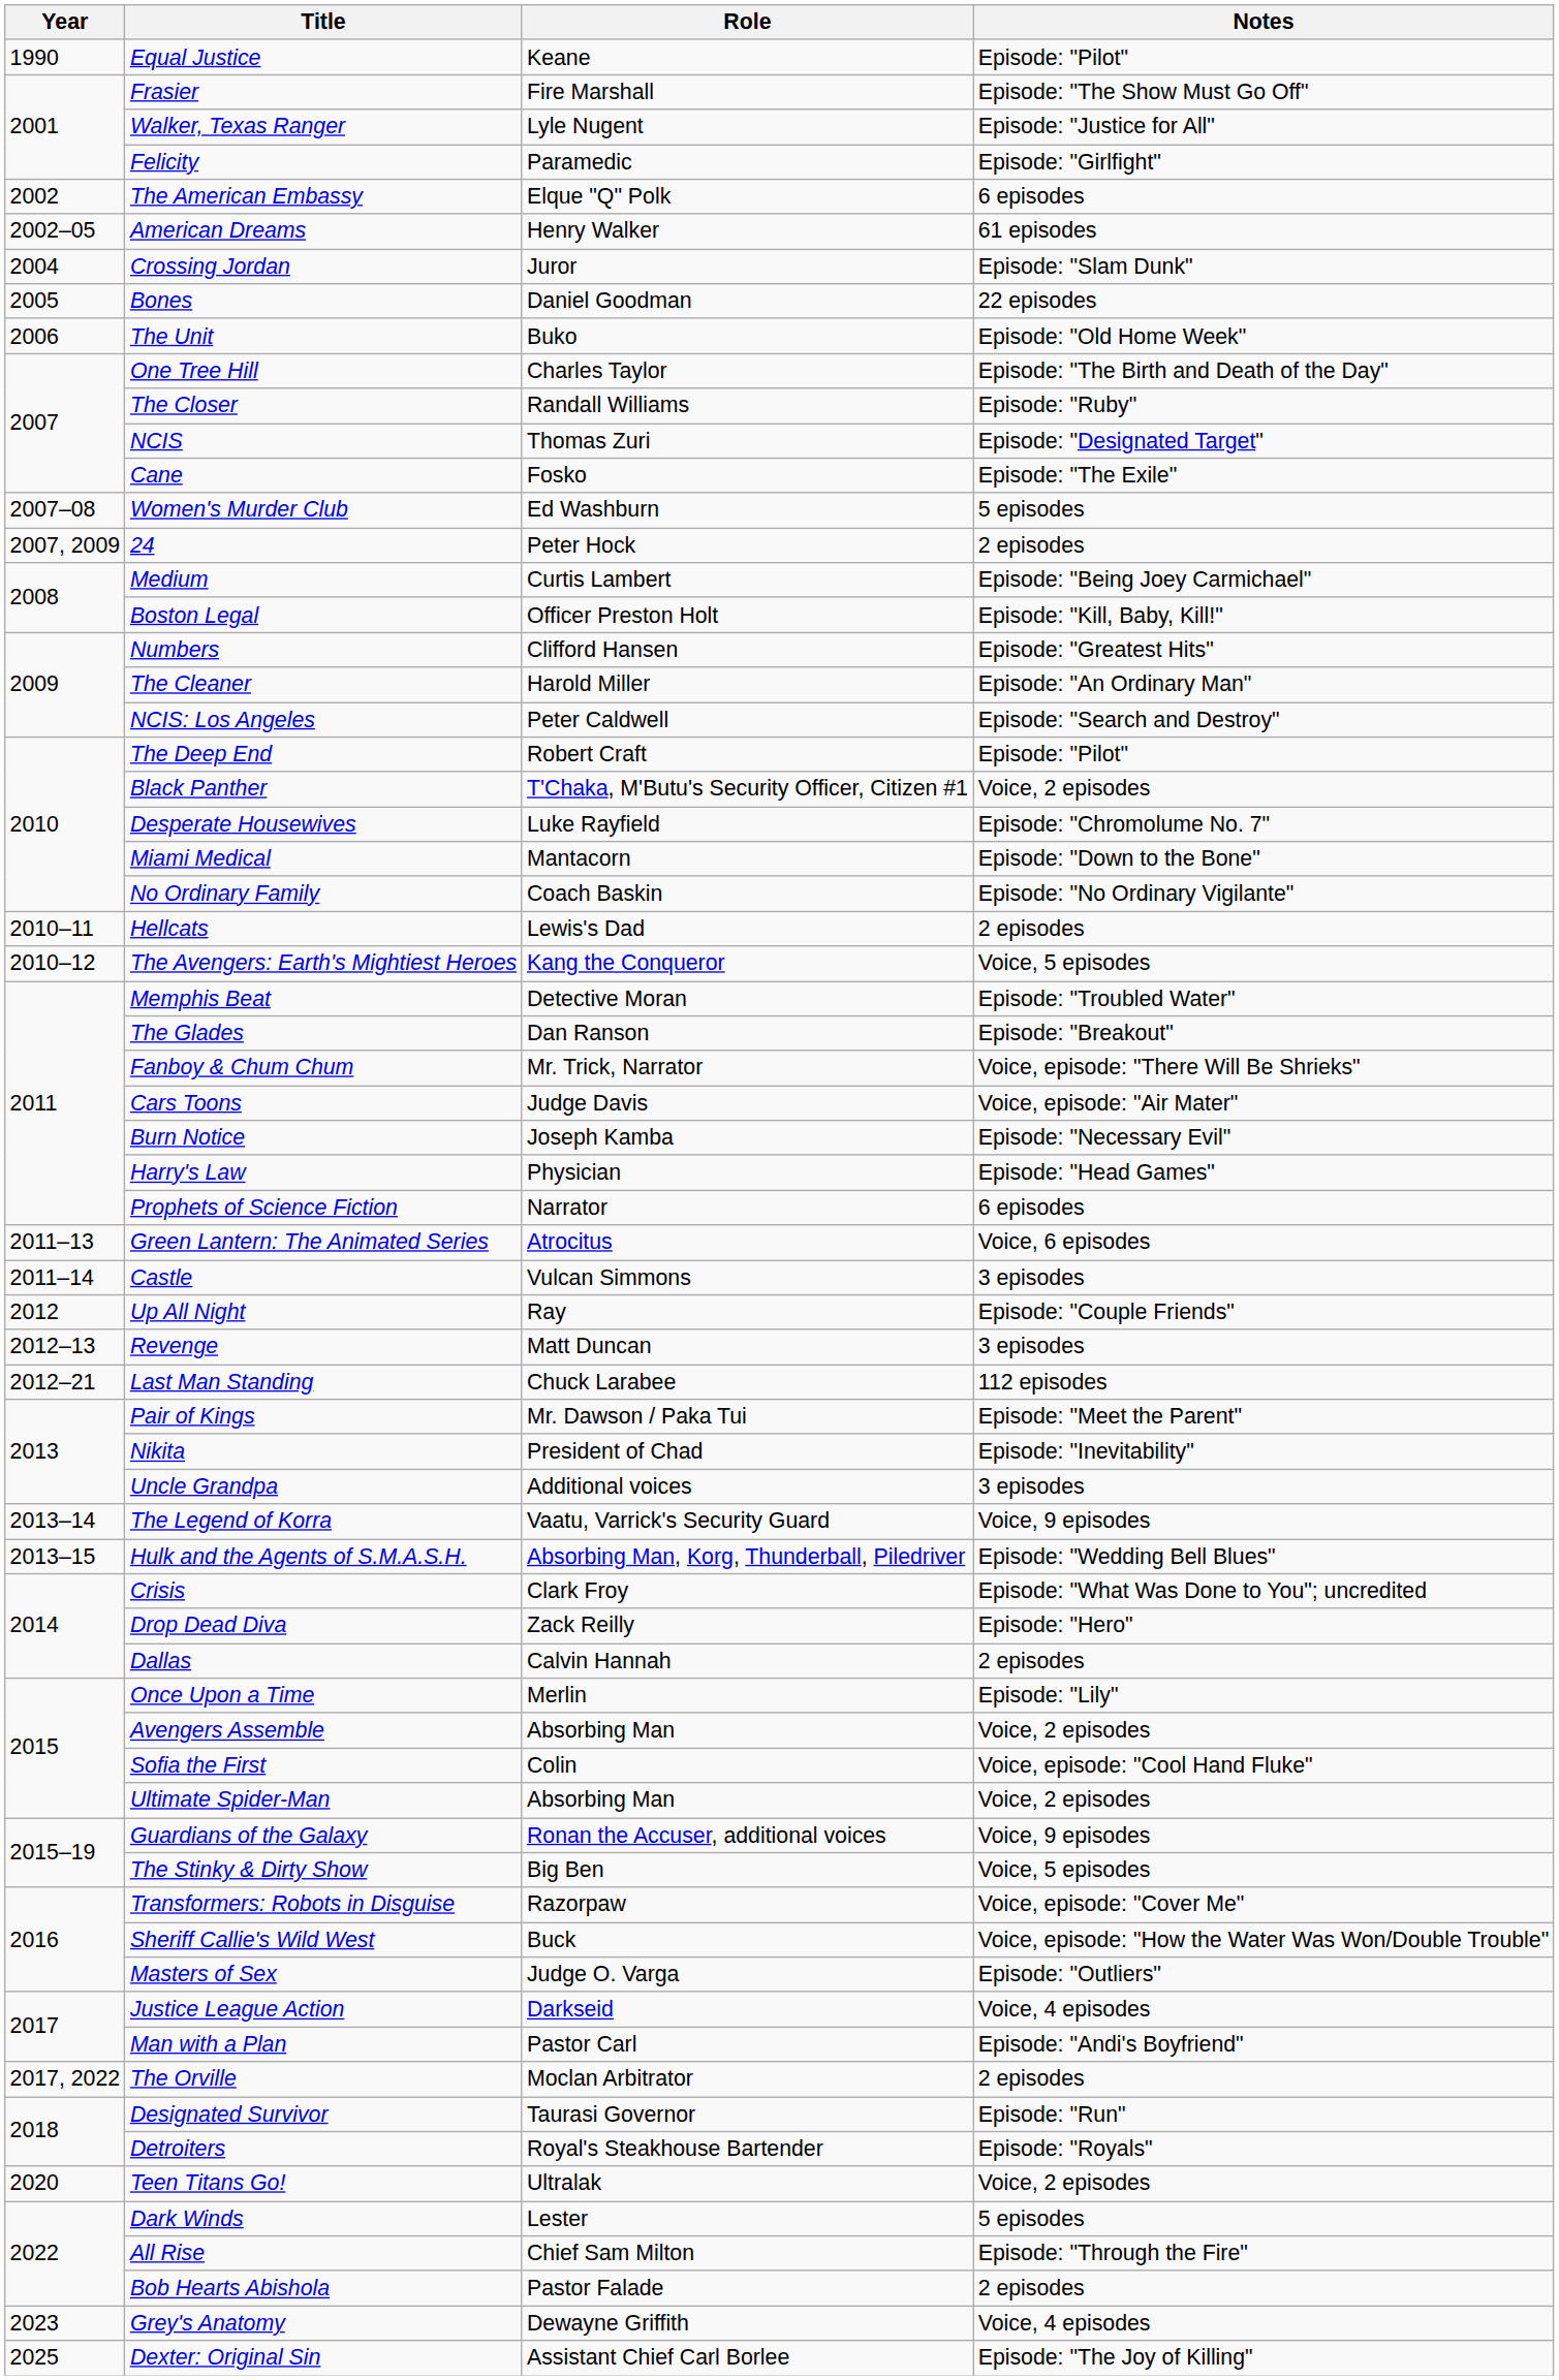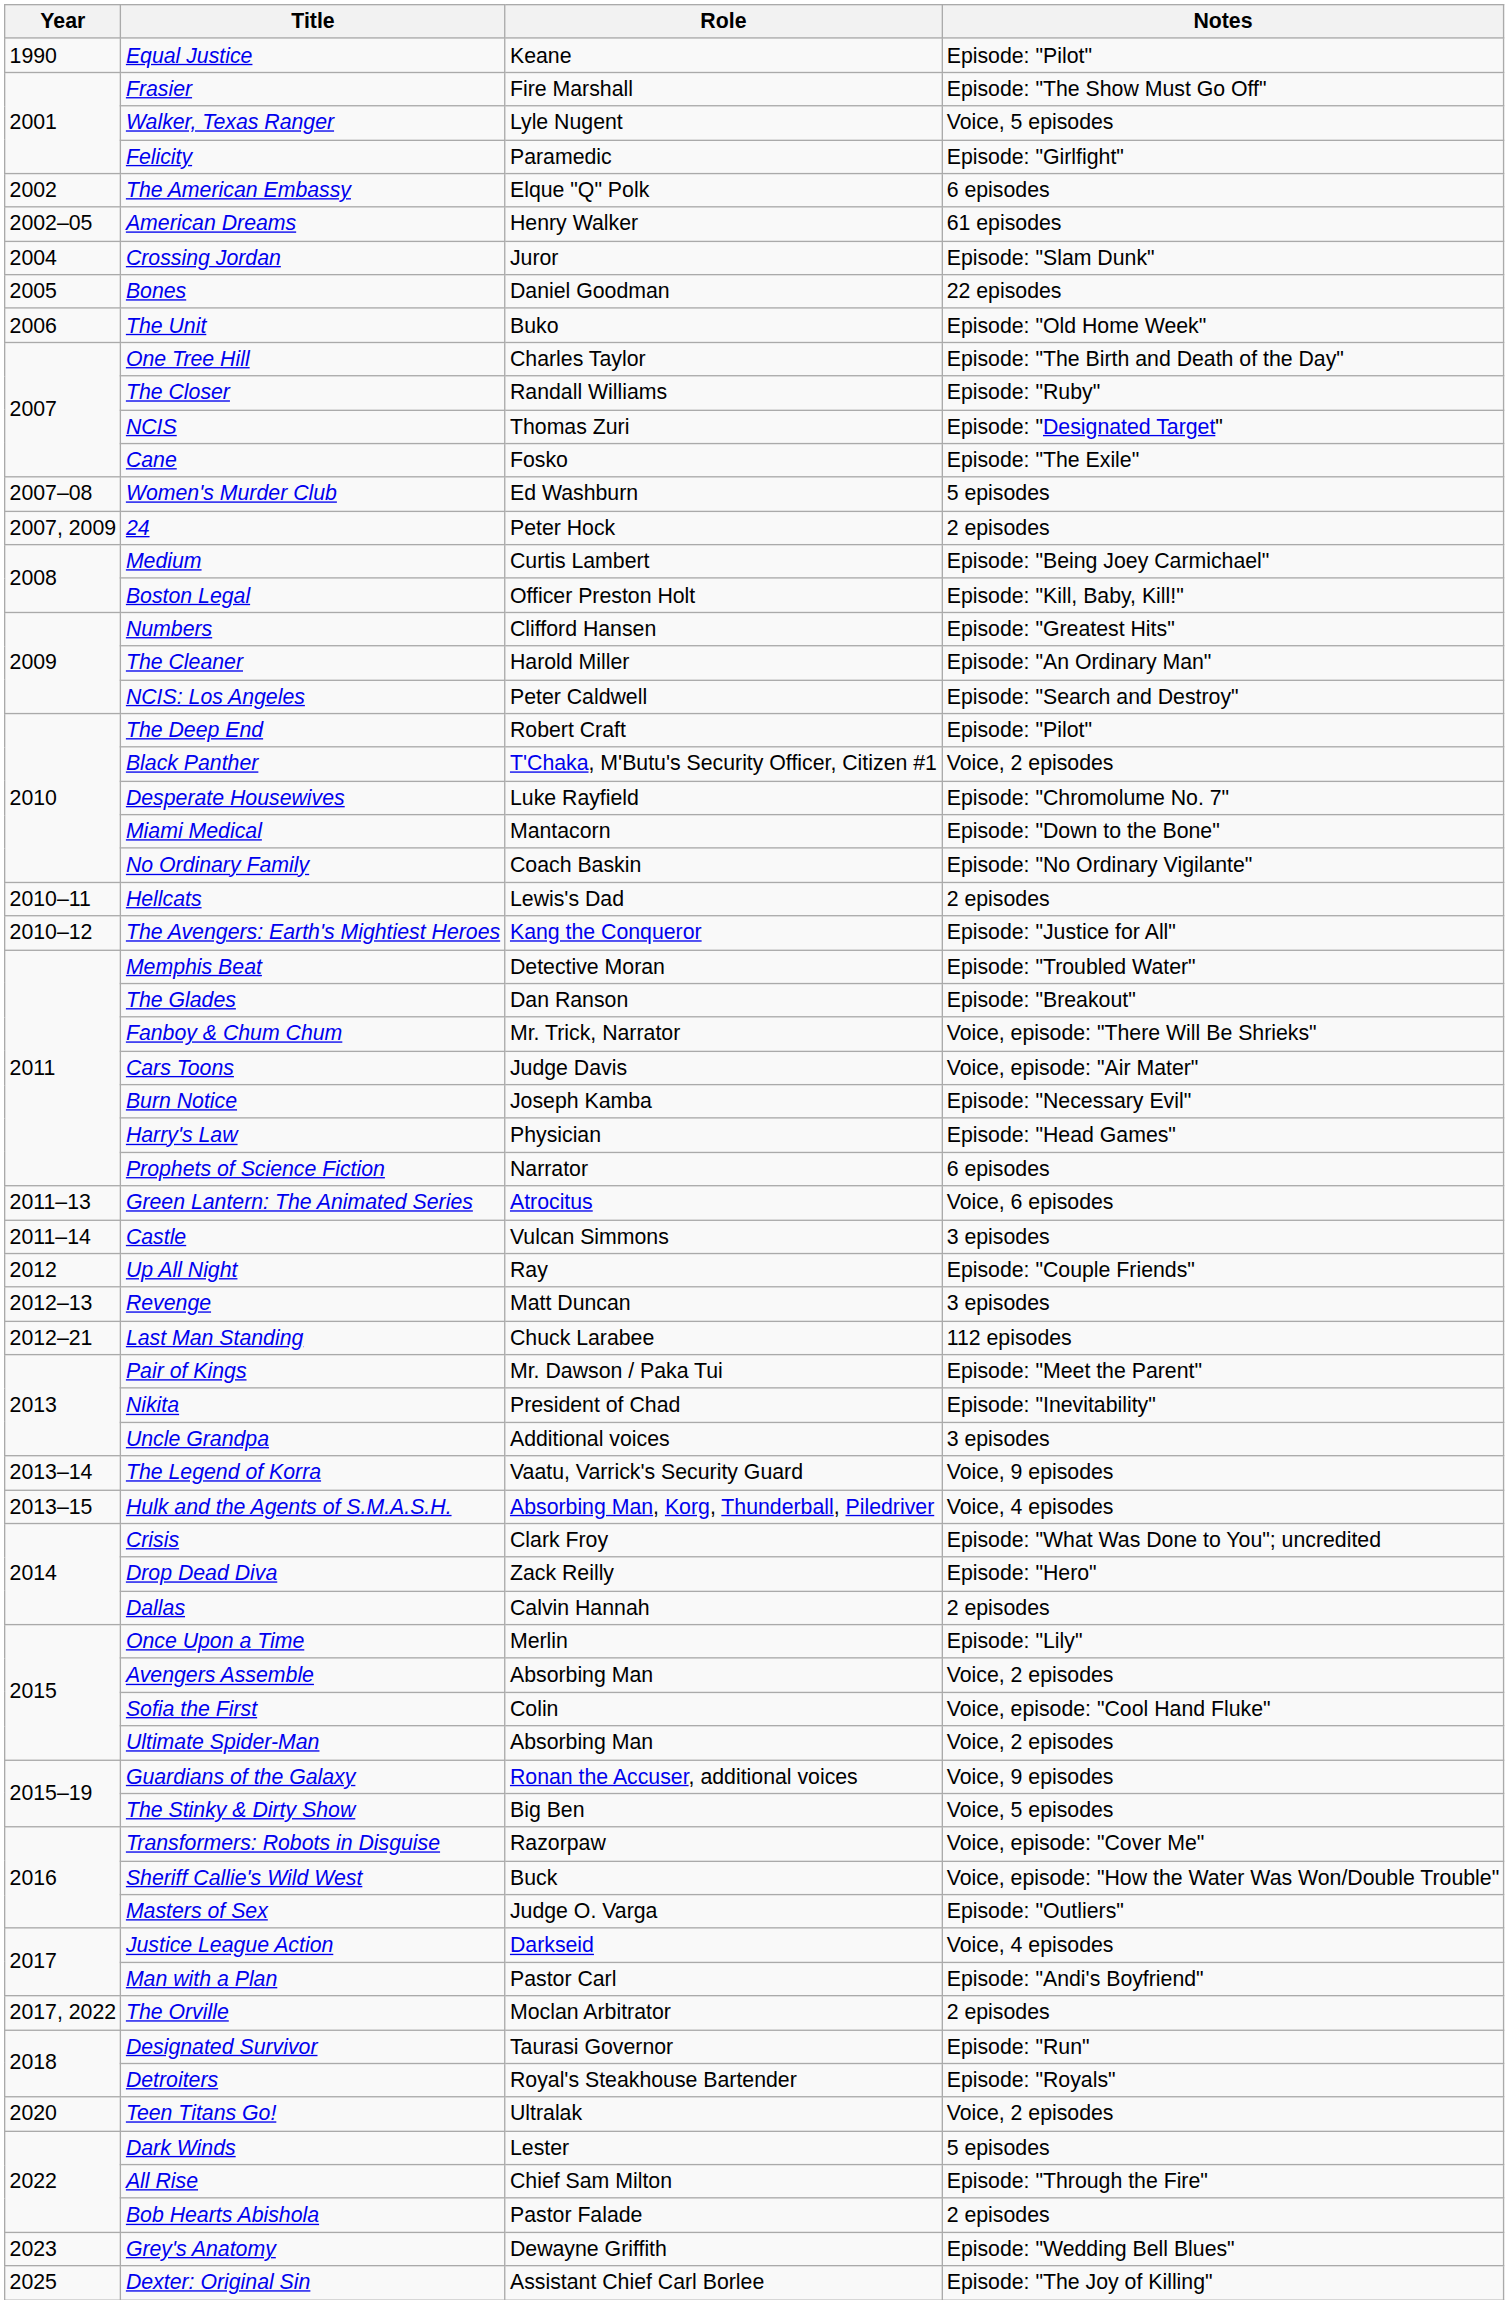 <table class="wikitable sortable">
 <tr>
 <th>Year</th>
 <th>Title</th>
 <th>Role</th>
 <th>Notes</th>
 </tr>
 <tr>
 <td>1990</td>
 <td><em><a href='#'>Equal Justice</a></em></td>
 <td>Keane</td>
 <td>Episode: "Pilot"</td>
 </tr>
 <tr>
 <td rowspan="3">2001</td>
 <td><em><a href='#'>Frasier</a></em></td>
 <td>Fire Marshall</td>
 <td>Episode: "The Show Must Go Off"</td>
 </tr>
 <tr>
 <td><em><a href='#'>Walker, Texas Ranger</a></em></td>
 <td>Lyle Nugent</td>
-<td>Episode: "Justice for All"</td>
+<td>Voice, 5 episodes</td>
 </tr>
 <tr>
 <td><em><a href='#'>Felicity</a></em></td>
 <td>Paramedic</td>
 <td>Episode: "Girlfight"</td>
 </tr>
 <tr>
 <td>2002</td>
 <td><em><a href='#'>The American Embassy</a></em></td>
 <td>Elque "Q" Polk</td>
 <td>6 episodes</td>
 </tr>
 <tr>
 <td>2002–05</td>
 <td><em><a href='#'>American Dreams</a></em></td>
 <td>Henry Walker</td>
 <td>61 episodes</td>
 </tr>
 <tr>
 <td>2004</td>
 <td><em><a href='#'>Crossing Jordan</a></em></td>
 <td>Juror</td>
 <td>Episode: "Slam Dunk"</td>
 </tr>
 <tr>
 <td>2005</td>
 <td><em><a href='#'>Bones</a></em></td>
 <td>Daniel Goodman</td>
 <td>22 episodes</td>
 </tr>
 <tr>
 <td>2006</td>
 <td><em><a href='#'>The Unit</a></em></td>
 <td>Buko</td>
 <td>Episode: "Old Home Week"</td>
 </tr>
 <tr>
 <td rowspan="4">2007</td>
 <td><em><a href='#'>One Tree Hill</a></em></td>
 <td>Charles Taylor</td>
 <td>Episode: "The Birth and Death of the Day"</td>
 </tr>
 <tr>
 <td><em><a href='#'>The Closer</a></em></td>
 <td>Randall Williams</td>
 <td>Episode: "Ruby"</td>
 </tr>
 <tr>
 <td><em><a href='#'>NCIS</a></em></td>
 <td>Thomas Zuri</td>
 <td>Episode: "<a href='#'>Designated Target</a>"</td>
 </tr>
 <tr>
 <td><em><a href='#'>Cane</a></em></td>
 <td>Fosko</td>
 <td>Episode: "The Exile"</td>
 </tr>
 <tr>
 <td>2007–08</td>
 <td><em><a href='#'>Women's Murder Club</a></em></td>
 <td>Ed Washburn</td>
 <td>5 episodes</td>
 </tr>
 <tr>
 <td>2007, 2009</td>
 <td><em><a href='#'>24</a></em></td>
 <td>Peter Hock</td>
 <td>2 episodes</td>
 </tr>
 <tr>
 <td rowspan="2">2008</td>
 <td><em><a href='#'>Medium</a></em></td>
 <td>Curtis Lambert</td>
 <td>Episode: "Being Joey Carmichael"</td>
 </tr>
 <tr>
 <td><em><a href='#'>Boston Legal</a></em></td>
 <td>Officer Preston Holt</td>
 <td>Episode: "Kill, Baby, Kill!"</td>
 </tr>
 <tr>
 <td rowspan="3">2009</td>
 <td><em><a href='#'>Numbers</a></em></td>
 <td>Clifford Hansen</td>
 <td>Episode: "Greatest Hits"</td>
 </tr>
 <tr>
 <td><em><a href='#'>The Cleaner</a></em></td>
 <td>Harold Miller</td>
 <td>Episode: "An Ordinary Man"</td>
 </tr>
 <tr>
 <td><em><a href='#'>NCIS: Los Angeles</a></em></td>
 <td>Peter Caldwell</td>
 <td>Episode: "Search and Destroy"</td>
 </tr>
 <tr>
 <td rowspan="5">2010</td>
 <td><em><a href='#'>The Deep End</a></em></td>
 <td>Robert Craft</td>
 <td>Episode: "Pilot"</td>
 </tr>
 <tr>
 <td><em><a href='#'>Black Panther</a></em></td>
 <td><a href='#'>T'Chaka</a>, M'Butu's Security Officer, Citizen #1</td>
 <td>Voice, 2 episodes</td>
 </tr>
 <tr>
 <td><em><a href='#'>Desperate Housewives</a></em></td>
 <td>Luke Rayfield</td>
 <td>Episode: "Chromolume No. 7"</td>
 </tr>
 <tr>
 <td><em><a href='#'>Miami Medical</a></em></td>
 <td>Mantacorn</td>
 <td>Episode: "Down to the Bone"</td>
 </tr>
 <tr>
 <td><em><a href='#'>No Ordinary Family</a></em></td>
 <td>Coach Baskin</td>
 <td>Episode: "No Ordinary Vigilante"</td>
 </tr>
 <tr>
 <td>2010–11</td>
 <td><em><a href='#'>Hellcats</a></em></td>
 <td>Lewis's Dad</td>
 <td>2 episodes</td>
 </tr>
 <tr>
 <td>2010–12</td>
 <td><em><a href='#'>The Avengers: Earth's Mightiest Heroes</a></em></td>
 <td><a href='#'>Kang the Conqueror</a></td>
-<td>Voice, 5 episodes</td>
+<td>Episode: "Justice for All"</td>
 </tr>
 <tr>
 <td rowspan="7">2011</td>
 <td><em><a href='#'>Memphis Beat</a></em></td>
 <td>Detective Moran</td>
 <td>Episode: "Troubled Water"</td>
 </tr>
 <tr>
 <td><em><a href='#'>The Glades</a></em></td>
 <td>Dan Ranson</td>
 <td>Episode: "Breakout"</td>
 </tr>
 <tr>
 <td><em><a href='#'>Fanboy & Chum Chum</a></em></td>
 <td>Mr. Trick, Narrator</td>
 <td>Voice, episode: "There Will Be Shrieks"</td>
 </tr>
 <tr>
 <td><em><a href='#'>Cars Toons</a></em></td>
 <td>Judge Davis</td>
 <td>Voice, episode: "Air Mater"</td>
 </tr>
 <tr>
 <td><em><a href='#'>Burn Notice</a></em></td>
 <td>Joseph Kamba</td>
 <td>Episode: "Necessary Evil"</td>
 </tr>
 <tr>
 <td><em><a href='#'>Harry's Law</a></em></td>
 <td>Physician</td>
 <td>Episode: "Head Games"</td>
 </tr>
 <tr>
 <td><em><a href='#'>Prophets of Science Fiction</a></em></td>
 <td>Narrator</td>
 <td>6 episodes</td>
 </tr>
 <tr>
 <td>2011–13</td>
 <td><em><a href='#'>Green Lantern: The Animated Series</a></em></td>
 <td><a href='#'>Atrocitus</a></td>
 <td>Voice, 6 episodes</td>
 </tr>
 <tr>
 <td>2011–14</td>
 <td><em><a href='#'>Castle</a></em></td>
 <td>Vulcan Simmons</td>
 <td>3 episodes</td>
 </tr>
 <tr>
 <td>2012</td>
 <td><em><a href='#'>Up All Night</a></em></td>
 <td>Ray</td>
 <td>Episode: "Couple Friends"</td>
 </tr>
 <tr>
 <td>2012–13</td>
 <td><em><a href='#'>Revenge</a></em></td>
 <td>Matt Duncan</td>
 <td>3 episodes</td>
 </tr>
 <tr>
 <td>2012–21</td>
 <td><em><a href='#'>Last Man Standing</a></em></td>
 <td>Chuck Larabee</td>
 <td>112 episodes</td>
 </tr>
 <tr>
 <td rowspan="3">2013</td>
 <td><em><a href='#'>Pair of Kings</a></em></td>
 <td>Mr. Dawson / Paka Tui</td>
 <td>Episode: "Meet the Parent"</td>
 </tr>
 <tr>
 <td><em><a href='#'>Nikita</a></em></td>
 <td>President of Chad</td>
 <td>Episode: "Inevitability"</td>
 </tr>
 <tr>
 <td><em><a href='#'>Uncle Grandpa</a></em></td>
 <td>Additional voices</td>
 <td>3 episodes</td>
 </tr>
 <tr>
 <td>2013–14</td>
 <td><em><a href='#'>The Legend of Korra</a></em></td>
 <td>Vaatu, Varrick's Security Guard</td>
 <td>Voice, 9 episodes</td>
 </tr>
 <tr>
 <td>2013–15</td>
 <td><em><a href='#'>Hulk and the Agents of S.M.A.S.H.</a></em></td>
 <td><a href='#'>Absorbing Man</a>, <a href='#'>Korg</a>, <a href='#'>Thunderball</a>, <a href='#'>Piledriver</a></td>
-<td>Episode: "Wedding Bell Blues"</td>
+<td>Voice, 4 episodes</td>
 </tr>
 <tr>
 <td rowspan="3">2014</td>
 <td><em><a href='#'>Crisis</a></em></td>
 <td>Clark Froy</td>
 <td>Episode: "What Was Done to You"; uncredited</td>
 </tr>
 <tr>
 <td><em><a href='#'>Drop Dead Diva</a></em></td>
 <td>Zack Reilly</td>
 <td>Episode: "Hero"</td>
 </tr>
 <tr>
 <td><em><a href='#'>Dallas</a></em></td>
 <td>Calvin Hannah</td>
 <td>2 episodes</td>
 </tr>
 <tr>
 <td rowspan="4">2015</td>
 <td><em><a href='#'>Once Upon a Time</a></em></td>
 <td>Merlin</td>
 <td>Episode: "Lily"</td>
 </tr>
 <tr>
 <td><em><a href='#'>Avengers Assemble</a></em></td>
 <td>Absorbing Man</td>
 <td>Voice, 2 episodes</td>
 </tr>
 <tr>
 <td><em><a href='#'>Sofia the First</a></em></td>
 <td>Colin</td>
 <td>Voice, episode: "Cool Hand Fluke"</td>
 </tr>
 <tr>
 <td><em><a href='#'>Ultimate Spider-Man</a></em></td>
 <td>Absorbing Man</td>
 <td>Voice, 2 episodes</td>
 </tr>
 <tr>
 <td rowspan="2">2015–19</td>
 <td><em><a href='#'>Guardians of the Galaxy</a></em></td>
 <td><a href='#'>Ronan the Accuser</a>, additional voices</td>
 <td>Voice, 9 episodes</td>
 </tr>
 <tr>
 <td><em><a href='#'>The Stinky & Dirty Show</a></em></td>
 <td>Big Ben</td>
 <td>Voice, 5 episodes</td>
 </tr>
 <tr>
 <td rowspan="3">2016</td>
 <td><em><a href='#'>Transformers: Robots in Disguise</a></em></td>
 <td>Razorpaw</td>
 <td>Voice, episode: "Cover Me"</td>
 </tr>
 <tr>
 <td><em><a href='#'>Sheriff Callie's Wild West</a></em></td>
 <td>Buck</td>
 <td>Voice, episode: "How the Water Was Won/Double Trouble"</td>
 </tr>
 <tr>
 <td><em><a href='#'>Masters of Sex</a></em></td>
 <td>Judge O. Varga</td>
 <td>Episode: "Outliers"</td>
 </tr>
 <tr>
 <td rowspan="2">2017</td>
 <td><em><a href='#'>Justice League Action</a></em></td>
 <td><a href='#'>Darkseid</a></td>
 <td>Voice, 4 episodes</td>
 </tr>
 <tr>
 <td><em><a href='#'>Man with a Plan</a></em></td>
 <td>Pastor Carl</td>
 <td>Episode: "Andi's Boyfriend"</td>
 </tr>
 <tr>
 <td>2017, 2022</td>
 <td><em><a href='#'>The Orville</a></em></td>
 <td>Moclan Arbitrator</td>
 <td>2 episodes</td>
 </tr>
 <tr>
 <td rowspan="2">2018</td>
 <td><em><a href='#'>Designated Survivor</a></em></td>
 <td>Taurasi Governor</td>
 <td>Episode: "Run"</td>
 </tr>
 <tr>
 <td><em><a href='#'>Detroiters</a></em></td>
 <td>Royal's Steakhouse Bartender</td>
 <td>Episode: "Royals"</td>
 </tr>
 <tr>
 <td>2020</td>
 <td><em><a href='#'>Teen Titans Go!</a></em></td>
 <td>Ultralak</td>
 <td>Voice, 2 episodes</td>
 </tr>
 <tr>
 <td rowspan="3">2022</td>
 <td><em><a href='#'>Dark Winds</a></em></td>
 <td>Lester</td>
 <td>5 episodes</td>
 </tr>
 <tr>
 <td><em><a href='#'>All Rise</a></em></td>
 <td>Chief Sam Milton</td>
 <td>Episode: "Through the Fire"</td>
 </tr>
 <tr>
 <td><em><a href='#'>Bob Hearts Abishola</a></em></td>
 <td>Pastor Falade</td>
 <td>2 episodes</td>
 </tr>
 <tr>
 <td>2023</td>
 <td><em><a href='#'>Grey's Anatomy</a></em></td>
 <td>Dewayne Griffith</td>
-<td>Voice, 4 episodes</td>
+<td>Episode: "Wedding Bell Blues"</td>
 </tr>
 <tr>
 <td>2025</td>
 <td><em><a href='#'>Dexter: Original Sin</a></em></td>
 <td>Assistant Chief Carl Borlee</td>
 <td>Episode: "The Joy of Killing"</td>
 </tr>
 </table>
